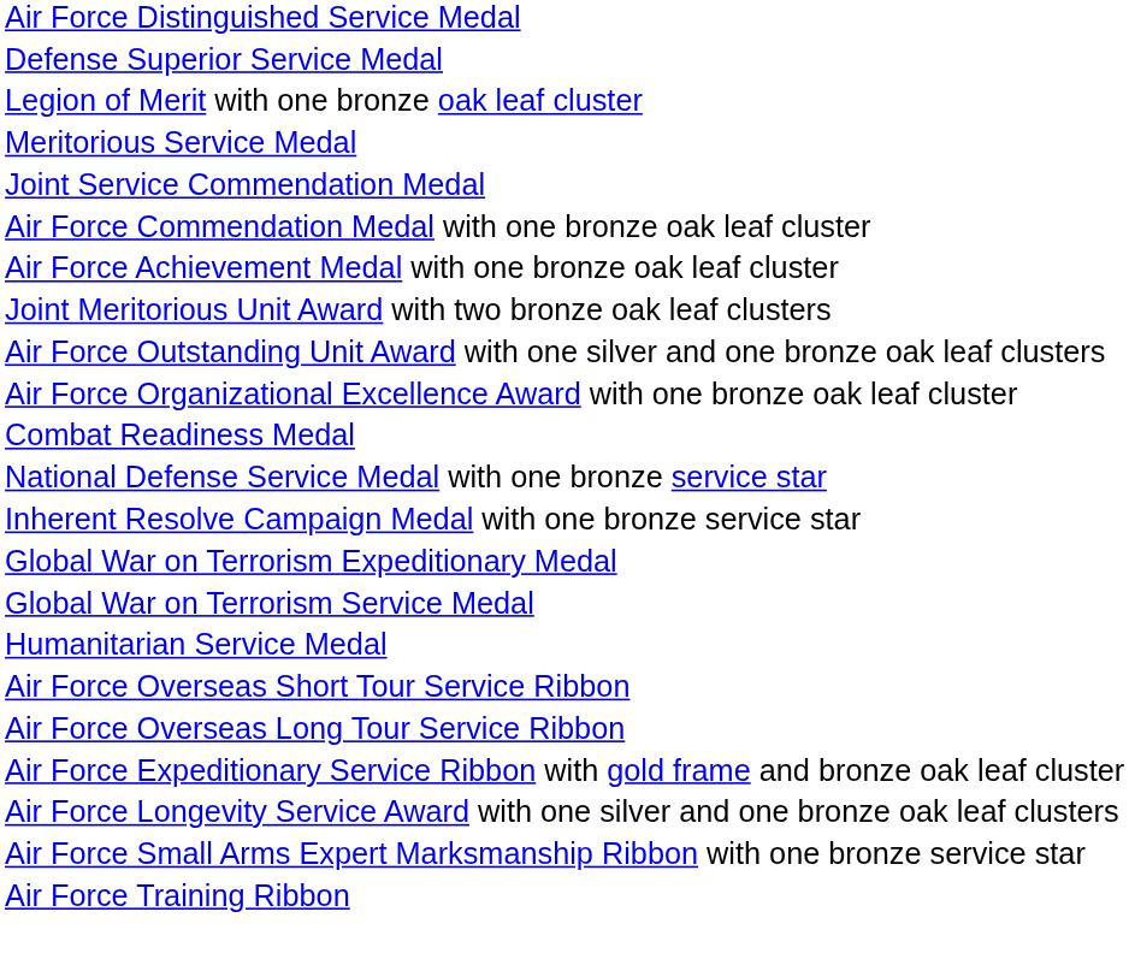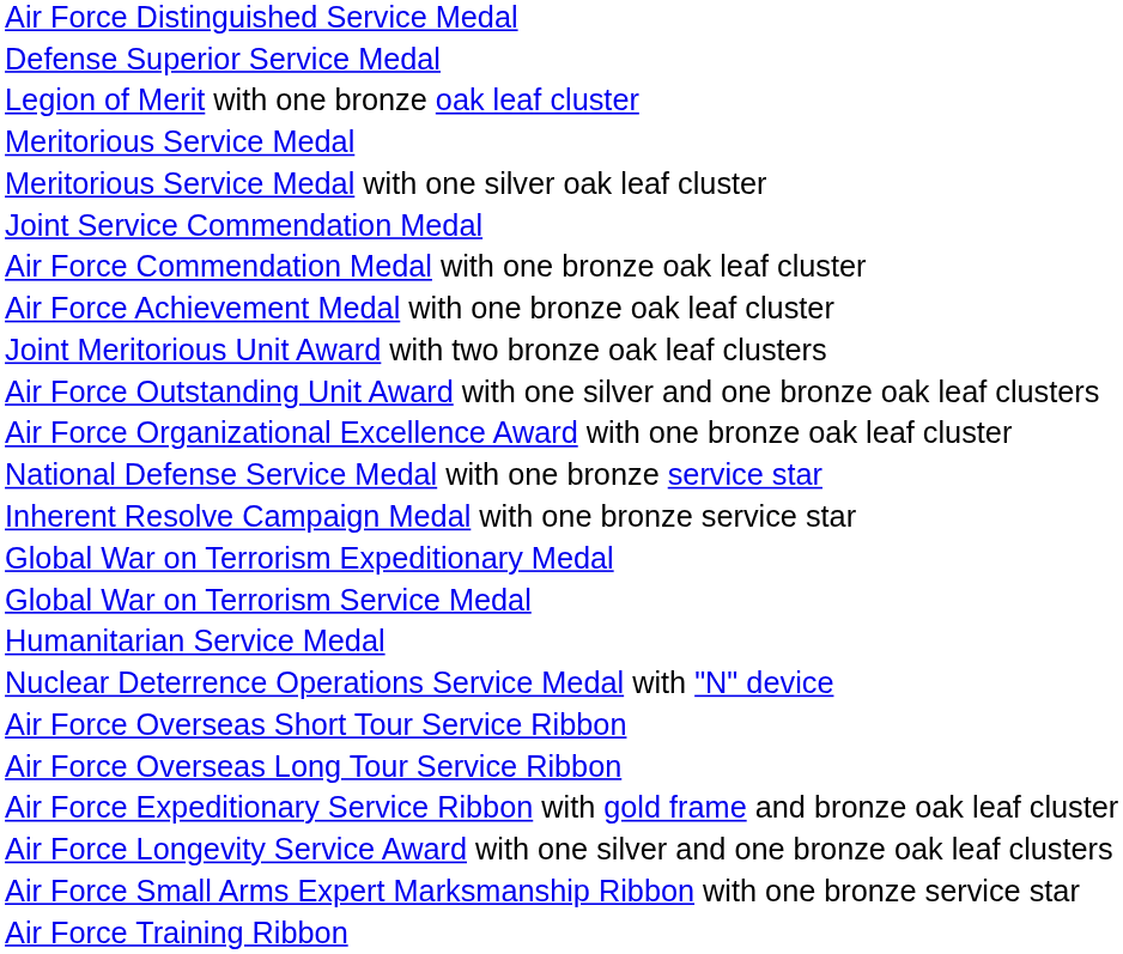 <table>
 <tr>
 <td></td>
 <td><a href='#'>Air Force Distinguished Service Medal</a></td>
 </tr>
 <tr>
 <td></td>
 <td><a href='#'>Defense Superior Service Medal</a></td>
 </tr>
 <tr>
 <td></td>
 <td><a href='#'>Legion of Merit</a> with one bronze <a href='#'>oak leaf cluster</a></td>
 </tr>
 <tr>
 <td></td>
 <td><a href='#'>Meritorious Service Medal</a></td>
+</tr>
+<tr>
+<td></td>
+<td><a href='#'>Meritorious Service Medal</a> with one silver oak leaf cluster</td>
 </tr>
 <tr>
 <td></td>
 <td><a href='#'>Joint Service Commendation Medal</a></td>
 </tr>
 <tr>
 <td></td>
 <td><a href='#'>Air Force Commendation Medal</a> with one bronze oak leaf cluster</td>
 </tr>
 <tr>
 <td></td>
 <td><a href='#'>Air Force Achievement Medal</a> with one bronze oak leaf cluster</td>
 </tr>
 <tr>
 <td></td>
 <td><a href='#'>Joint Meritorious Unit Award</a> with two bronze oak leaf clusters</td>
 </tr>
 <tr>
 <td></td>
 <td><a href='#'>Air Force Outstanding Unit Award</a> with one silver and one bronze oak leaf clusters</td>
 </tr>
 <tr>
 <td></td>
 <td><a href='#'>Air Force Organizational Excellence Award</a> with one bronze oak leaf cluster</td>
 </tr>
 <tr>
 <td></td>
-<td><a href='#'>Combat Readiness Medal</a></td>
-</tr>
-<tr>
-<td></td>
 <td><a href='#'>National Defense Service Medal</a> with one bronze <a href='#'>service star</a></td>
 </tr>
 <tr>
 <td></td>
 <td><a href='#'>Inherent Resolve Campaign Medal</a> with one bronze service star</td>
 </tr>
 <tr>
 <td></td>
 <td><a href='#'>Global War on Terrorism Expeditionary Medal</a></td>
 </tr>
 <tr>
 <td></td>
 <td><a href='#'>Global War on Terrorism Service Medal</a></td>
 </tr>
 <tr>
 <td></td>
 <td><a href='#'>Humanitarian Service Medal</a></td>
+</tr>
+<tr>
+<td><span></span></td>
+<td><a href='#'>Nuclear Deterrence Operations Service Medal</a> with <a href='#'>"N" device</a></td>
 </tr>
 <tr>
 <td></td>
 <td><a href='#'>Air Force Overseas Short Tour Service Ribbon</a></td>
 </tr>
 <tr>
 <td></td>
 <td><a href='#'>Air Force Overseas Long Tour Service Ribbon</a></td>
 </tr>
 <tr>
 <td></td>
 <td><a href='#'>Air Force Expeditionary Service Ribbon</a> with <a href='#'>gold frame</a> and bronze oak leaf cluster</td>
 </tr>
 <tr>
 <td></td>
 <td><a href='#'>Air Force Longevity Service Award</a> with one silver and one bronze oak leaf clusters</td>
 </tr>
 <tr>
 <td></td>
 <td><a href='#'>Air Force Small Arms Expert Marksmanship Ribbon</a> with one bronze service star</td>
 </tr>
 <tr>
 <td></td>
 <td><a href='#'>Air Force Training Ribbon</a></td>
 </tr>
 </table>
